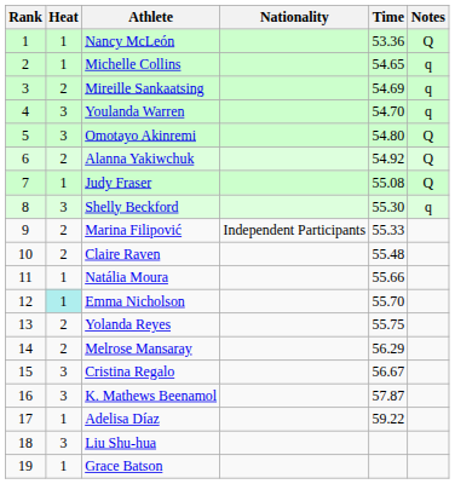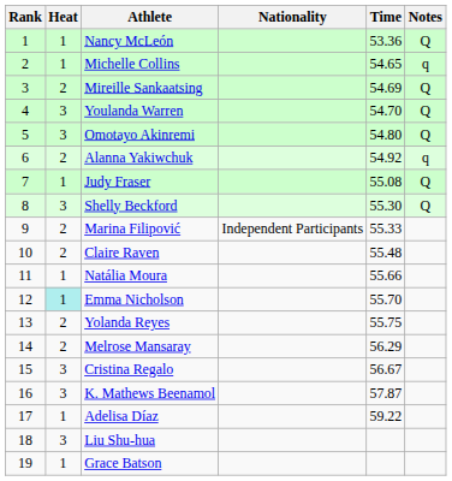 <table class="wikitable sortable" style="text-align:center;font-size:95%">
 <tr>
 <th>Rank</th>
 <th>Heat</th>
 <th>Athlete</th>
 <th>Nationality</th>
 <th>Time</th>
 <th>Notes</th>
 </tr>
 <tr bgcolor=ccffcc>
 <td>1</td>
 <td>1</td>
 <td align="left"><a href='#'>Nancy McLeón</a></td>
 <td align=left></td>
 <td>53.36</td>
 <td>Q</td>
 </tr>
 <tr bgcolor=ccffcc>
 <td>2</td>
 <td>1</td>
 <td align="left"><a href='#'>Michelle Collins</a></td>
 <td align=left></td>
 <td>54.65</td>
 <td>q</td>
 </tr>
 <tr bgcolor=ccffcc>
 <td>3</td>
 <td>2</td>
 <td align="left"><a href='#'>Mireille Sankaatsing</a></td>
 <td align=left></td>
 <td>54.69</td>
-<td>q</td>
+<td>Q</td>
 </tr>
 <tr bgcolor=ccffcc>
 <td>4</td>
 <td>3</td>
 <td align="left"><a href='#'>Youlanda Warren</a></td>
 <td align=left></td>
 <td>54.70</td>
-<td>q</td>
+<td>Q</td>
 </tr>
 <tr bgcolor=ccffcc>
 <td>5</td>
 <td>3</td>
 <td align="left"><a href='#'>Omotayo Akinremi</a></td>
 <td align=left></td>
 <td>54.80</td>
 <td>Q</td>
 </tr>
 <tr bgcolor=ddffdd>
 <td>6</td>
 <td>2</td>
 <td align="left"><a href='#'>Alanna Yakiwchuk</a></td>
 <td align=left></td>
 <td>54.92</td>
-<td>Q</td>
+<td>q</td>
 </tr>
 <tr bgcolor=ccffcc>
 <td>7</td>
 <td>1</td>
 <td align="left"><a href='#'>Judy Fraser</a></td>
 <td align=left></td>
 <td>55.08</td>
 <td>Q</td>
 </tr>
 <tr bgcolor=ddffdd>
 <td>8</td>
 <td>3</td>
 <td align="left"><a href='#'>Shelly Beckford</a></td>
 <td align=left></td>
 <td>55.30</td>
-<td>q</td>
+<td>Q</td>
 </tr>
 <tr>
 <td>9</td>
 <td>2</td>
 <td align="left"><a href='#'>Marina Filipović</a></td>
 <td align=left> Independent Participants</td>
 <td>55.33</td>
 <td></td>
 </tr>
 <tr>
 <td>10</td>
 <td>2</td>
 <td align="left"><a href='#'>Claire Raven</a></td>
 <td align=left></td>
 <td>55.48</td>
 <td></td>
 </tr>
 <tr>
 <td>11</td>
 <td>1</td>
 <td align="left"><a href='#'>Natália Moura</a></td>
 <td align=left></td>
 <td>55.66</td>
 <td></td>
 </tr>
 <tr>
 <td>12</td>
 <td style="background: paleturquoise;">1</td>
 <td align="left"><a href='#'>Emma Nicholson</a></td>
 <td align=left></td>
 <td>55.70</td>
 <td></td>
 </tr>
 <tr>
 <td>13</td>
 <td>2</td>
 <td align="left"><a href='#'>Yolanda Reyes</a></td>
 <td align=left></td>
 <td>55.75</td>
 <td></td>
 </tr>
 <tr>
 <td>14</td>
 <td>2</td>
 <td align="left"><a href='#'>Melrose Mansaray</a></td>
 <td align=left></td>
 <td>56.29</td>
 <td></td>
 </tr>
 <tr>
 <td>15</td>
 <td>3</td>
 <td align="left"><a href='#'>Cristina Regalo</a></td>
 <td align=left></td>
 <td>56.67</td>
 <td></td>
 </tr>
 <tr>
 <td>16</td>
 <td>3</td>
 <td align="left"><a href='#'>K. Mathews Beenamol</a></td>
 <td align=left></td>
 <td>57.87</td>
 <td></td>
 </tr>
 <tr>
 <td>17</td>
 <td>1</td>
 <td align="left"><a href='#'>Adelisa Díaz</a></td>
 <td align=left></td>
 <td>59.22</td>
 <td></td>
 </tr>
 <tr>
 <td>18</td>
 <td>3</td>
 <td align="left"><a href='#'>Liu Shu-hua</a></td>
 <td align=left></td>
 <td></td>
 <td></td>
 </tr>
 <tr>
 <td>19</td>
 <td>1</td>
 <td align="left"><a href='#'>Grace Batson</a></td>
 <td align=left></td>
 <td></td>
 <td></td>
 </tr>
 </table>
